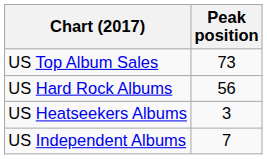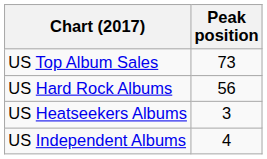 <table class="wikitable sortable">
 <tr>
 <th align="left">Chart (2017)</th>
 <th align="left">Peak<br>position</th>
 </tr>
 <tr>
 <td align="left">US <a href='#'>Top Album Sales</a></td>
 <td align="center">73</td>
 </tr>
 <tr>
 <td align="left">US <a href='#'>Hard Rock Albums</a></td>
 <td align="center">56</td>
 </tr>
 <tr>
 <td align="left">US <a href='#'>Heatseekers Albums</a></td>
 <td align="center">3</td>
 </tr>
 <tr>
 <td align="left">US <a href='#'>Independent Albums</a></td>
-<td align="center">7</td>
+<td align="center">4</td>
 </tr>
 </table>
